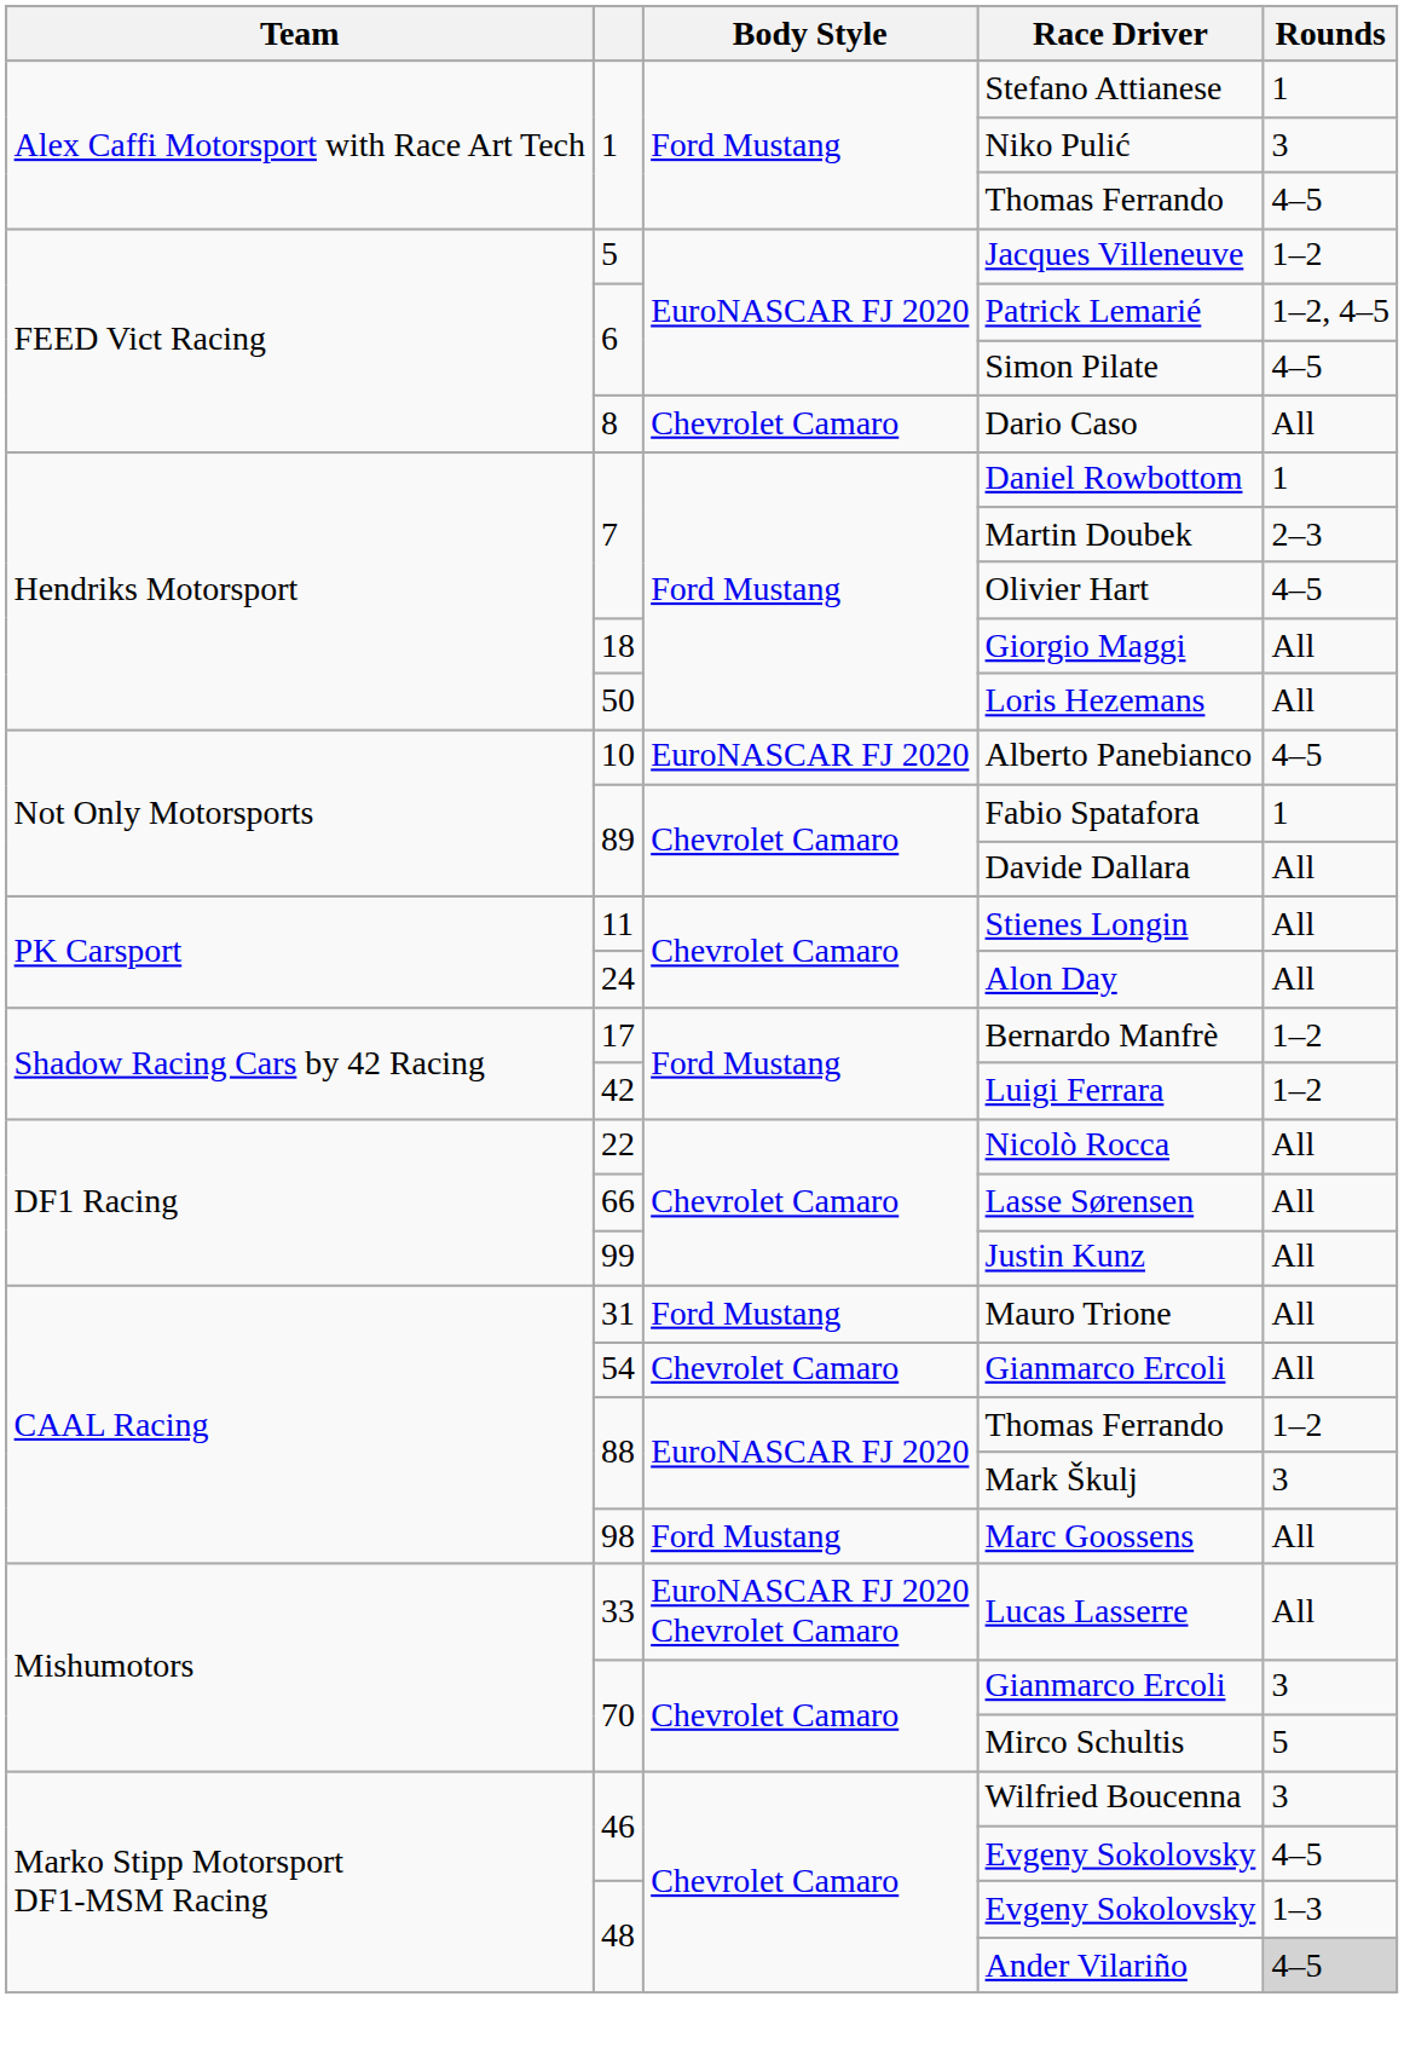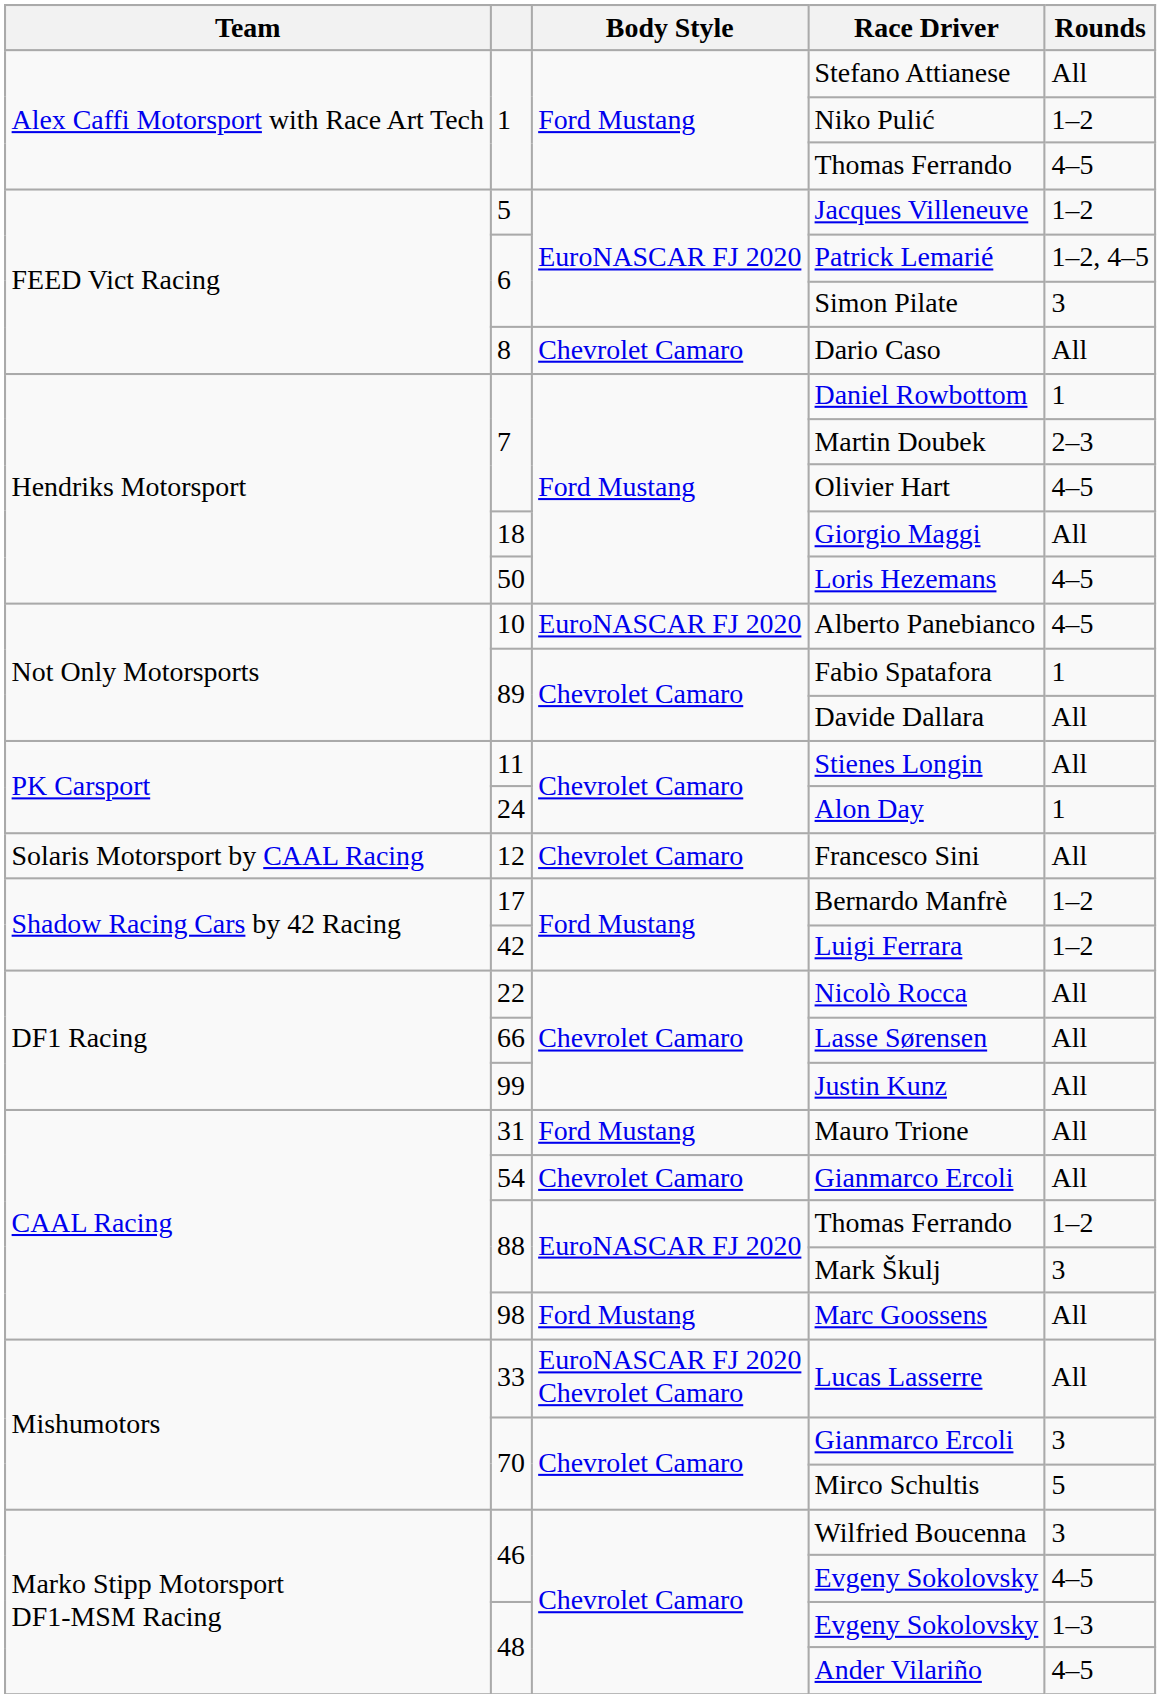 <table class="wikitable" style="font-size: 85%">
 <tr>
 <th>Team</th>
 <th></th>
 <th>Body Style</th>
 <th>Race Driver</th>
 <th>Rounds</th>
 </tr>
 <tr>
 <td rowspan=3> <a href='#'>Alex Caffi Motorsport</a> with Race Art Tech</td>
 <td rowspan=3>1</td>
 <td rowspan=3><a href='#'>Ford Mustang</a></td>
 <td> Stefano Attianese</td>
-<td>1</td>
+<td>All</td>
 </tr>
 <tr>
 <td> Niko Pulić</td>
-<td>3</td>
+<td>1–2</td>
 </tr>
 <tr>
 <td> Thomas Ferrando</td>
 <td>4–5</td>
 </tr>
 <tr>
 <td rowspan=4> FEED Vict Racing</td>
 <td>5</td>
 <td rowspan=3><a href='#'>EuroNASCAR FJ 2020</a></td>
 <td> <a href='#'>Jacques Villeneuve</a></td>
 <td>1–2</td>
 </tr>
 <tr>
 <td rowspan=2>6</td>
 <td> <a href='#'>Patrick Lemarié</a></td>
 <td>1–2, 4–5</td>
 </tr>
 <tr>
 <td> Simon Pilate</td>
-<td>4–5</td>
+<td>3</td>
 </tr>
 <tr>
 <td>8</td>
 <td><a href='#'>Chevrolet Camaro</a></td>
 <td> Dario Caso</td>
 <td>All</td>
 </tr>
 <tr>
 <td rowspan=5> Hendriks Motorsport</td>
 <td rowspan=3>7</td>
 <td rowspan=5><a href='#'>Ford Mustang</a></td>
 <td> <a href='#'>Daniel Rowbottom</a></td>
 <td>1</td>
 </tr>
 <tr>
 <td> Martin Doubek</td>
 <td>2–3</td>
 </tr>
 <tr>
 <td> Olivier Hart</td>
 <td>4–5</td>
 </tr>
 <tr>
 <td>18</td>
 <td> <a href='#'>Giorgio Maggi</a></td>
 <td>All</td>
 </tr>
 <tr>
 <td>50</td>
 <td> <a href='#'>Loris Hezemans</a></td>
-<td>All</td>
+<td>4–5</td>
 </tr>
 <tr>
 <td rowspan=3> Not Only Motorsports</td>
 <td>10</td>
 <td><a href='#'>EuroNASCAR FJ 2020</a></td>
 <td> Alberto Panebianco</td>
 <td>4–5</td>
 </tr>
 <tr>
 <td rowspan=2>89</td>
 <td rowspan=2><a href='#'>Chevrolet Camaro</a></td>
 <td> Fabio Spatafora</td>
 <td>1</td>
 </tr>
 <tr>
 <td> Davide Dallara</td>
 <td>All</td>
 </tr>
 <tr>
 <td rowspan=2> <a href='#'>PK Carsport</a></td>
 <td>11</td>
 <td rowspan=2><a href='#'>Chevrolet Camaro</a></td>
 <td> <a href='#'>Stienes Longin</a></td>
 <td>All</td>
 </tr>
 <tr>
 <td>24</td>
 <td> <a href='#'>Alon Day</a></td>
+<td>1</td>
+</tr>
+<tr>
+<td> Solaris Motorsport by <a href='#'>CAAL Racing</a></td>
+<td>12</td>
+<td><a href='#'>Chevrolet Camaro</a></td>
+<td> Francesco Sini</td>
 <td>All</td>
 </tr>
 <tr>
 <td rowspan=2> <a href='#'>Shadow Racing Cars</a> by 42 Racing</td>
 <td>17</td>
 <td rowspan=2><a href='#'>Ford Mustang</a></td>
 <td> Bernardo Manfrè</td>
 <td>1–2</td>
 </tr>
 <tr>
 <td>42</td>
 <td> <a href='#'>Luigi Ferrara</a></td>
 <td>1–2</td>
 </tr>
 <tr>
 <td rowspan=3> DF1 Racing</td>
 <td>22</td>
 <td rowspan=3><a href='#'>Chevrolet Camaro</a></td>
 <td> <a href='#'>Nicolò Rocca</a></td>
 <td>All</td>
 </tr>
 <tr>
 <td>66</td>
 <td> <a href='#'>Lasse Sørensen</a></td>
 <td>All</td>
 </tr>
 <tr>
 <td>99</td>
 <td> <a href='#'>Justin Kunz</a></td>
 <td>All</td>
 </tr>
 <tr>
 <td rowspan=5> <a href='#'>CAAL Racing</a></td>
 <td>31</td>
 <td><a href='#'>Ford Mustang</a></td>
 <td> Mauro Trione</td>
 <td>All</td>
 </tr>
 <tr>
 <td>54</td>
 <td><a href='#'>Chevrolet Camaro</a></td>
 <td> <a href='#'>Gianmarco Ercoli</a></td>
 <td>All</td>
 </tr>
 <tr>
 <td rowspan=2>88</td>
 <td rowspan=2><a href='#'>EuroNASCAR FJ 2020</a></td>
 <td> Thomas Ferrando</td>
 <td>1–2</td>
 </tr>
 <tr>
 <td> Mark Škulj</td>
 <td>3</td>
 </tr>
 <tr>
 <td>98</td>
 <td><a href='#'>Ford Mustang</a></td>
 <td> <a href='#'>Marc Goossens</a></td>
 <td>All</td>
 </tr>
 <tr>
 <td rowspan=3> Mishumotors</td>
 <td>33</td>
 <td><a href='#'>EuroNASCAR FJ 2020</a> <small></small><br><a href='#'>Chevrolet Camaro</a> <small></small></td>
 <td> <a href='#'>Lucas Lasserre</a></td>
 <td>All</td>
 </tr>
 <tr>
 <td rowspan=2>70</td>
 <td rowspan=2><a href='#'>Chevrolet Camaro</a></td>
 <td> <a href='#'>Gianmarco Ercoli</a></td>
 <td>3</td>
 </tr>
 <tr>
 <td> Mirco Schultis</td>
 <td>5</td>
 </tr>
 <tr>
 <td rowspan=4> Marko Stipp Motorsport<br> DF1-MSM Racing</td>
 <td rowspan=2>46</td>
 <td rowspan=4><a href='#'>Chevrolet Camaro</a></td>
 <td> Wilfried Boucenna</td>
 <td>3</td>
 </tr>
 <tr>
 <td> <a href='#'>Evgeny Sokolovsky</a></td>
 <td>4–5</td>
 </tr>
 <tr>
 <td rowspan=2>48</td>
 <td> <a href='#'>Evgeny Sokolovsky</a></td>
 <td>1–3</td>
 </tr>
 <tr>
 <td> <a href='#'>Ander Vilariño</a></td>
-<td style="background: lightgrey;">4–5</td>
+<td>4–5</td>
 </tr>
 </table>
